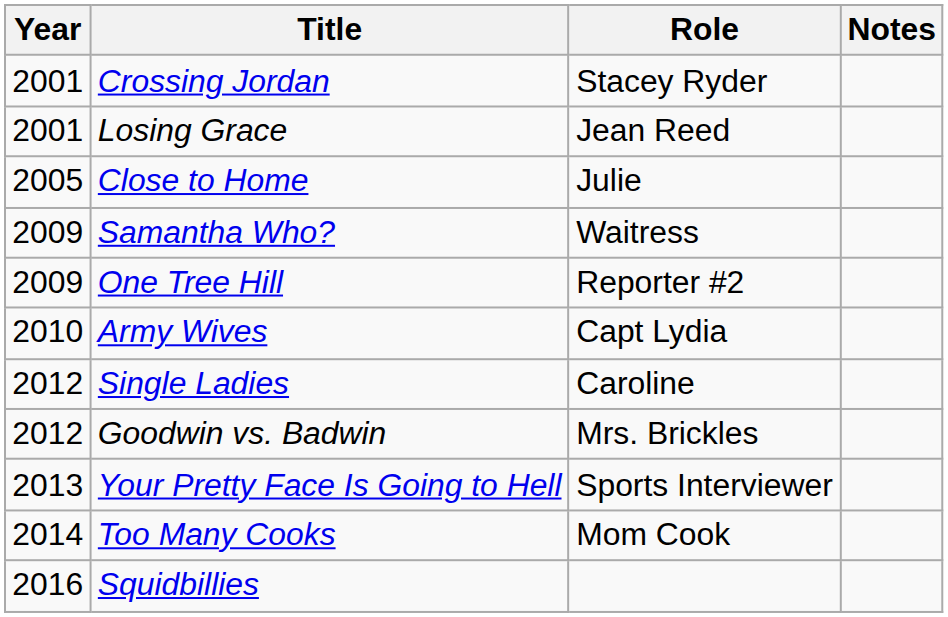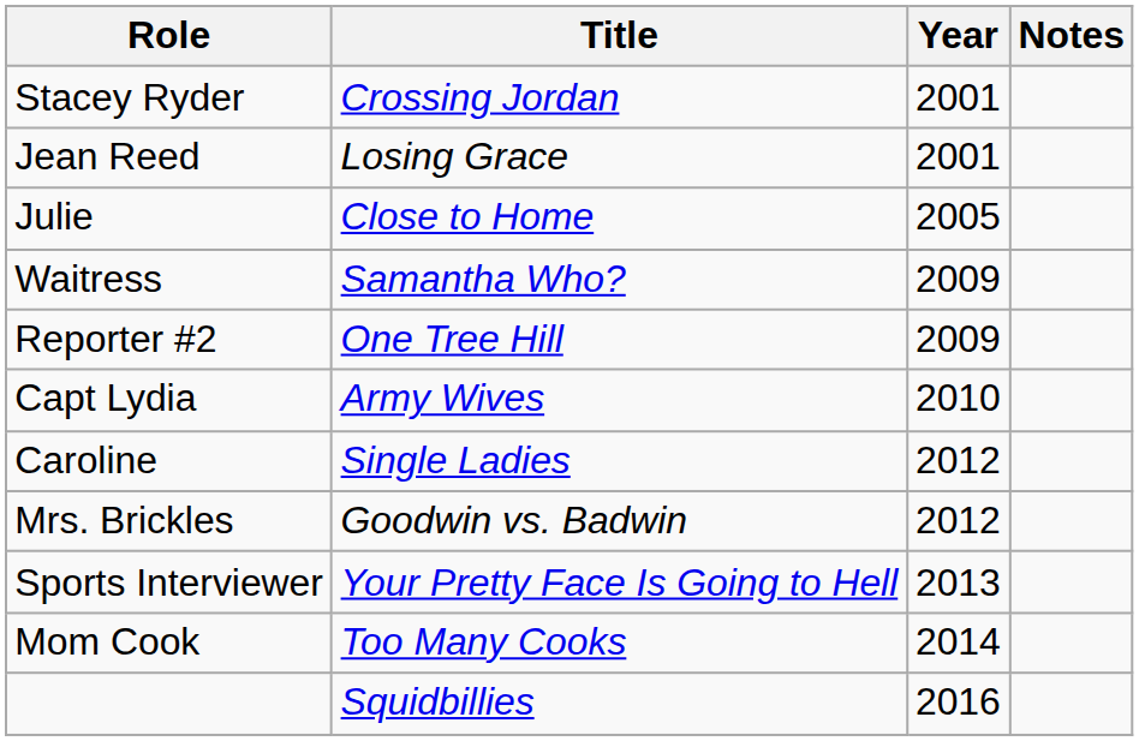 <table class="wikitable sortable">
 <tr>
+<th>Role</th>
+<th>Title</th>
 <th>Year</th>
-<th>Title</th>
-<th>Role</th>
 <th>Notes</th>
 </tr>
 <tr>
+<td>Stacey Ryder</td>
+<td><em><a href='#'>Crossing Jordan</a></em></td>
 <td>2001</td>
-<td><em><a href='#'>Crossing Jordan</a></em></td>
-<td>Stacey Ryder</td>
 <td></td>
 </tr>
 <tr>
+<td>Jean Reed</td>
+<td><em>Losing Grace</em></td>
 <td>2001</td>
-<td><em>Losing Grace</em></td>
-<td>Jean Reed</td>
 <td></td>
 </tr>
 <tr>
+<td>Julie</td>
+<td><em><a href='#'>Close to Home</a></em></td>
 <td>2005</td>
-<td><em><a href='#'>Close to Home</a></em></td>
-<td>Julie</td>
 <td></td>
 </tr>
 <tr>
+<td>Waitress</td>
+<td><em><a href='#'>Samantha Who?</a></em></td>
 <td>2009</td>
-<td><em><a href='#'>Samantha Who?</a></em></td>
-<td>Waitress</td>
 <td></td>
 </tr>
 <tr>
+<td>Reporter #2</td>
+<td><em><a href='#'>One Tree Hill</a></em></td>
 <td>2009</td>
-<td><em><a href='#'>One Tree Hill</a></em></td>
-<td>Reporter #2</td>
 <td></td>
 </tr>
 <tr>
+<td>Capt Lydia</td>
+<td><em><a href='#'>Army Wives</a></em></td>
 <td>2010</td>
-<td><em><a href='#'>Army Wives</a></em></td>
-<td>Capt Lydia</td>
 <td></td>
 </tr>
 <tr>
+<td>Caroline</td>
+<td><em><a href='#'>Single Ladies</a></em></td>
 <td>2012</td>
-<td><em><a href='#'>Single Ladies</a></em></td>
-<td>Caroline</td>
 <td></td>
 </tr>
 <tr>
+<td>Mrs. Brickles</td>
+<td><em>Goodwin vs. Badwin</em></td>
 <td>2012</td>
-<td><em>Goodwin vs. Badwin</em></td>
-<td>Mrs. Brickles</td>
 <td></td>
 </tr>
 <tr>
+<td>Sports Interviewer</td>
+<td><em><a href='#'>Your Pretty Face Is Going to Hell</a></em></td>
 <td>2013</td>
-<td><em><a href='#'>Your Pretty Face Is Going to Hell</a></em></td>
-<td>Sports Interviewer</td>
 <td></td>
 </tr>
 <tr>
+<td>Mom Cook</td>
+<td><em><a href='#'>Too Many Cooks</a></em></td>
 <td>2014</td>
-<td><em><a href='#'>Too Many Cooks</a></em></td>
-<td>Mom Cook</td>
 <td></td>
 </tr>
 <tr>
+<td></td>
+<td><em><a href='#'>Squidbillies</a></em></td>
 <td>2016</td>
-<td><em><a href='#'>Squidbillies</a></em></td>
-<td></td>
 <td></td>
 </tr>
 </table>
